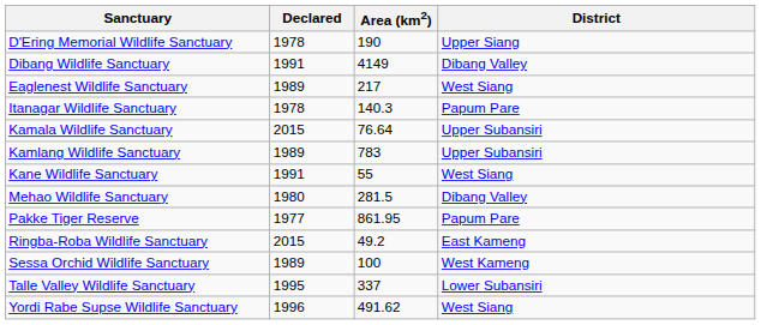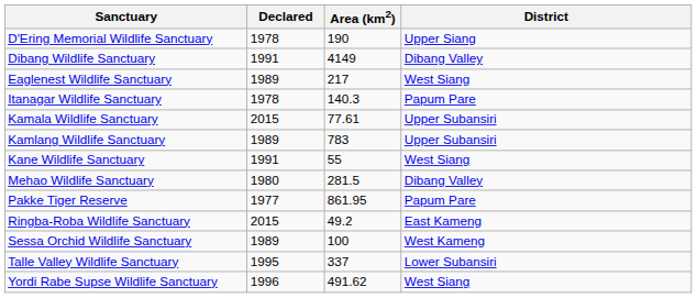 <table class="wikitable sortable defaultcenter col1left col4left" style="font-size: 85%">
 <tr>
 <th scope="col" style="width: 250px;">Sanctuary</th>
 <th scope="col" style="width: 75px;">Declared</th>
 <th scope="col" style="width: 75px;">Area (km<sup>2</sup>)</th>
 <th scope="col" style="width: 300px;">District</th>
 </tr>
 <tr>
 <td><a href='#'>D'Ering Memorial Wildlife Sanctuary</a></td>
 <td>1978</td>
 <td>190</td>
 <td><a href='#'>Upper Siang</a></td>
 </tr>
 <tr>
 <td><a href='#'>Dibang Wildlife Sanctuary</a></td>
 <td>1991</td>
 <td>4149</td>
 <td><a href='#'>Dibang Valley</a></td>
 </tr>
 <tr>
 <td><a href='#'>Eaglenest Wildlife Sanctuary</a></td>
 <td>1989</td>
 <td>217</td>
 <td><a href='#'>West Siang</a></td>
 </tr>
 <tr>
 <td><a href='#'>Itanagar Wildlife Sanctuary</a></td>
 <td>1978</td>
 <td>140.3</td>
 <td><a href='#'>Papum Pare</a></td>
 </tr>
 <tr>
 <td><a href='#'>Kamala Wildlife Sanctuary</a></td>
 <td>2015</td>
-<td>76.64</td>
+<td>77.61</td>
 <td><a href='#'>Upper Subansiri</a></td>
 </tr>
 <tr>
 <td><a href='#'>Kamlang Wildlife Sanctuary</a></td>
 <td>1989</td>
 <td>783</td>
 <td><a href='#'>Upper Subansiri</a></td>
 </tr>
 <tr>
 <td><a href='#'>Kane Wildlife Sanctuary</a></td>
 <td>1991</td>
 <td>55</td>
 <td><a href='#'>West Siang</a></td>
 </tr>
 <tr>
 <td><a href='#'>Mehao Wildlife Sanctuary</a></td>
 <td>1980</td>
 <td>281.5</td>
 <td><a href='#'>Dibang Valley</a></td>
 </tr>
 <tr>
 <td><a href='#'>Pakke Tiger Reserve</a></td>
 <td>1977</td>
 <td>861.95</td>
 <td><a href='#'>Papum Pare</a></td>
 </tr>
 <tr>
 <td><a href='#'>Ringba-Roba Wildlife Sanctuary</a></td>
 <td>2015</td>
 <td>49.2</td>
 <td><a href='#'>East Kameng</a></td>
 </tr>
 <tr>
 <td><a href='#'>Sessa Orchid Wildlife Sanctuary</a></td>
 <td>1989</td>
 <td>100</td>
 <td><a href='#'>West Kameng</a></td>
 </tr>
 <tr>
 <td><a href='#'>Talle Valley Wildlife Sanctuary</a></td>
 <td>1995</td>
 <td>337</td>
 <td><a href='#'>Lower Subansiri</a></td>
 </tr>
 <tr>
 <td><a href='#'>Yordi Rabe Supse Wildlife Sanctuary</a></td>
 <td>1996</td>
 <td>491.62</td>
 <td><a href='#'>West Siang</a></td>
 </tr>
 </table>
